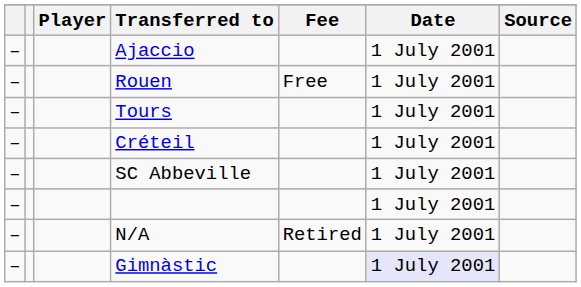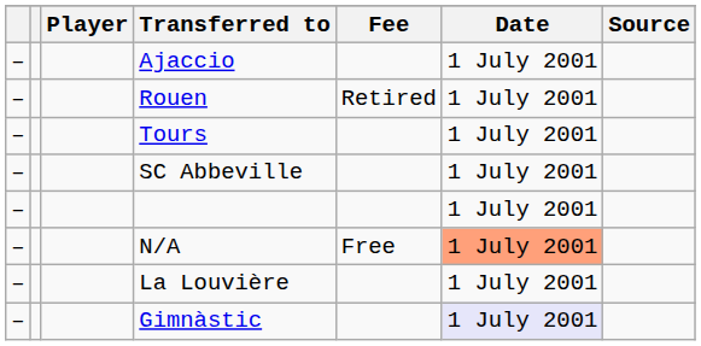 <table class="wikitable plainrowheaders sortable">
 <tr>
 </tr>
 <tr>
 <th></th>
 <th></th>
 <th scope=col>Player</th>
 <th !scope=col>Transferred to</th>
 <th scope=col>Fee</th>
 <th scope=col>Date</th>
 <th scope=col>Source</th>
 </tr>
 <tr>
 <td align=center>–</td>
 <td align=center></td>
 <td></td>
 <td> <a href='#'>Ajaccio</a></td>
 <td></td>
 <td>1 July 2001</td>
 <td></td>
 </tr>
 <tr>
 <td align=center>–</td>
 <td align=center></td>
 <td></td>
 <td> <a href='#'>Rouen</a></td>
-<td>Free</td>
+<td>Retired</td>
 <td>1 July 2001</td>
 <td></td>
 </tr>
 <tr>
 <td align=center>–</td>
 <td align=center></td>
 <td></td>
 <td> <a href='#'>Tours</a></td>
-<td></td>
-<td>1 July 2001</td>
-<td></td>
-</tr>
-<tr>
-<td align=center>–</td>
-<td align=center></td>
-<td></td>
-<td> <a href='#'>Créteil</a></td>
 <td></td>
 <td>1 July 2001</td>
 <td></td>
 </tr>
 <tr>
 <td align=center>–</td>
 <td align=center></td>
 <td></td>
 <td> SC Abbeville</td>
 <td></td>
 <td>1 July 2001</td>
 <td></td>
 </tr>
 <tr>
 <td align=center>–</td>
 <td align=center></td>
 <td></td>
 <td></td>
 <td></td>
 <td>1 July 2001</td>
 <td></td>
 </tr>
 <tr>
 <td align=center>–</td>
 <td align=center></td>
 <td></td>
 <td> N/A</td>
-<td>Retired</td>
+<td>Free</td>
+<td style="background: lightsalmon;">1 July 2001</td>
+<td></td>
+</tr>
+<tr>
+<td align=center>–</td>
+<td align=center></td>
+<td></td>
+<td> La Louvière</td>
+<td></td>
 <td>1 July 2001</td>
 <td></td>
 </tr>
 <tr>
 <td align=center>–</td>
 <td align=center></td>
 <td></td>
 <td> <a href='#'>Gimnàstic</a></td>
 <td></td>
 <td style="background: lavender;">1 July 2001</td>
 <td></td>
 </tr>
 </table>
